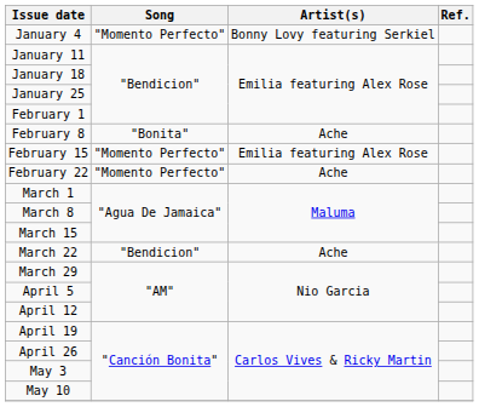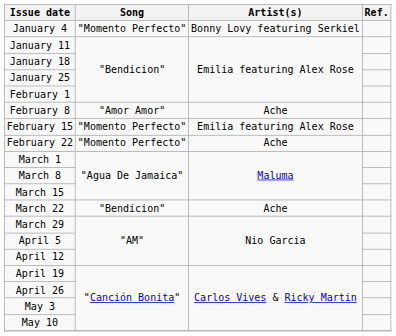 <table class="wikitable" style="text-align: center;">
 <tr>
 <th>Issue date</th>
 <th>Song</th>
 <th>Artist(s)</th>
 <th>Ref.</th>
 </tr>
 <tr>
 <td>January 4</td>
 <td>"Momento Perfecto"</td>
 <td>Bonny Lovy featuring Serkiel</td>
 <td></td>
 </tr>
 <tr>
 <td>January 11</td>
 <td rowspan="4">"Bendicion"</td>
 <td rowspan="4">Emilia featuring Alex Rose</td>
 <td></td>
 </tr>
 <tr>
 <td>January 18</td>
 <td></td>
 </tr>
 <tr>
 <td>January 25</td>
 <td></td>
 </tr>
 <tr>
 <td>February 1</td>
 <td></td>
 </tr>
 <tr>
 <td>February 8</td>
-<td>"Bonita"</td>
+<td>"Amor Amor"</td>
 <td>Ache</td>
 <td></td>
 </tr>
 <tr>
 <td>February 15</td>
 <td>"Momento Perfecto"</td>
 <td>Emilia featuring Alex Rose</td>
 <td></td>
 </tr>
 <tr>
 <td>February 22</td>
 <td>"Momento Perfecto"</td>
 <td>Ache</td>
 <td></td>
 </tr>
 <tr>
 <td>March 1</td>
 <td rowspan="3">"Agua De Jamaica"</td>
 <td rowspan="3"><a href='#'>Maluma</a></td>
 <td></td>
 </tr>
 <tr>
 <td>March 8</td>
 <td></td>
 </tr>
 <tr>
 <td>March 15</td>
 <td></td>
 </tr>
 <tr>
 <td>March 22</td>
 <td>"Bendicion"</td>
 <td>Ache</td>
 <td></td>
 </tr>
 <tr>
 <td>March 29</td>
 <td rowspan="3">"AM"</td>
 <td rowspan="3">Nio Garcia</td>
 <td></td>
 </tr>
 <tr>
 <td>April 5</td>
 <td></td>
 </tr>
 <tr>
 <td>April 12</td>
 <td></td>
 </tr>
 <tr>
 <td>April 19</td>
 <td rowspan="4">"<a href='#'>Canción Bonita</a>"</td>
 <td rowspan="4"><a href='#'>Carlos Vives</a> & <a href='#'>Ricky Martin</a></td>
 <td></td>
 </tr>
 <tr>
 <td>April 26</td>
 <td></td>
 </tr>
 <tr>
 <td>May 3</td>
 <td></td>
 </tr>
 <tr>
 <td>May 10</td>
 <td></td>
 </tr>
 <tr>
 </tr>
 </table>
